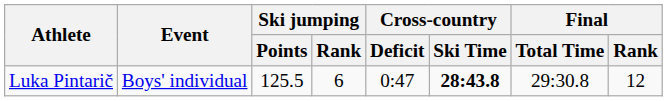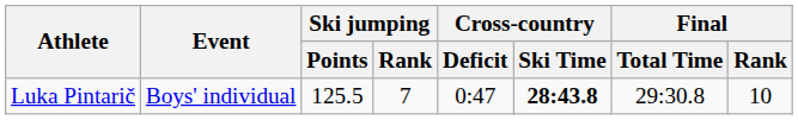 <table class="wikitable">
 <tr>
 <th rowspan="2">Athlete</th>
 <th rowspan="2">Event</th>
 <th colspan="2">Ski jumping</th>
 <th colspan="2">Cross-country</th>
 <th colspan="2">Final</th>
 </tr>
 <tr>
 <th>Points</th>
 <th>Rank</th>
 <th>Deficit</th>
 <th>Ski Time</th>
 <th>Total Time</th>
 <th>Rank</th>
 </tr>
 <tr>
 <td><a href='#'>Luka Pintarič</a></td>
 <td><a href='#'>Boys' individual</a></td>
 <td align="center">125.5</td>
-<td align="center">6</td>
+<td align="center">7</td>
 <td align="center">0:47</td>
 <td align="center"><strong>28:43.8</strong></td>
 <td align="center">29:30.8</td>
-<td align="center">12</td>
+<td align="center">10</td>
 </tr>
 </table>
